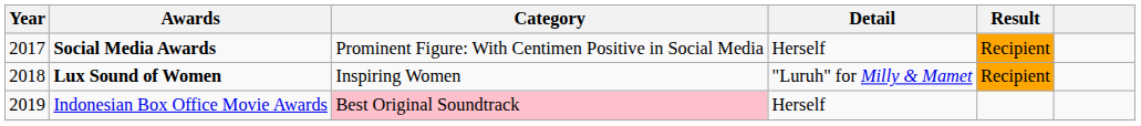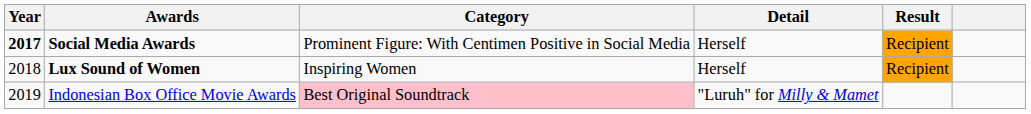 <table class="wikitable">
 <tr>
 <th>Year</th>
 <th>Awards</th>
 <th>Category</th>
 <th>Detail</th>
 <th>Result</th>
 <th scope="col" style="width:4em;"></th>
 </tr>
 <tr>
-<td align="center" rowspan="1">2017</td>
+<td align="center" rowspan="1"><strong>2017</strong></td>
 <td><strong>Social Media Awards</strong></td>
 <td>Prominent Figure: With Centimen Positive in Social Media</td>
 <td>Herself</td>
 <td style="background: orange" align= "center">Recipient</td>
 <td rowspan="1" scope="row" style="text-align:center"></td>
 </tr>
 <tr>
 <td align="center" rowspan="1">2018</td>
 <td><strong>Lux Sound of Women</strong></td>
 <td>Inspiring Women</td>
-<td>"Luruh" for <em><a href='#'>Milly & Mamet</a></em></td>
+<td>Herself</td>
 <td style="background: orange" align= "center">Recipient</td>
 <td rowspan="1" scope="row" style="text-align:center"></td>
 </tr>
 <tr>
 <td align="center" rowspan="1">2019</td>
 <td><a href='#'>Indonesian Box Office Movie Awards</a></td>
 <td style="background: pink;">Best Original Soundtrack</td>
-<td>Herself</td>
+<td>"Luruh" for <em><a href='#'>Milly & Mamet</a></em></td>
 <td></td>
 <td rowspan="1" scope="row" style="text-align:center"></td>
 </tr>
 <tr>
 </tr>
 </table>
